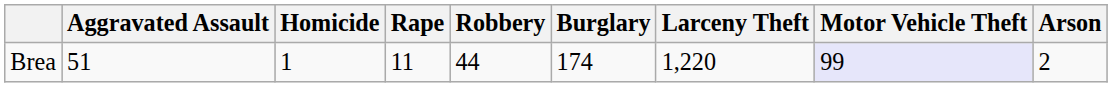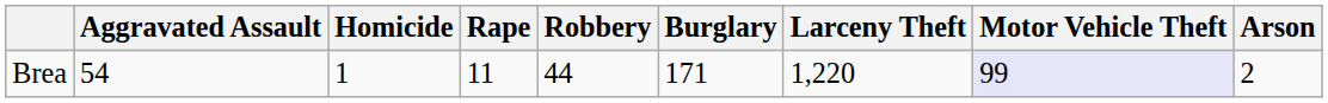 <table class="wikitable">
 <tr>
 <th></th>
 <th>Aggravated Assault</th>
 <th>Homicide</th>
 <th>Rape</th>
 <th>Robbery</th>
 <th>Burglary</th>
 <th>Larceny Theft</th>
 <th>Motor Vehicle Theft</th>
 <th>Arson</th>
 </tr>
 <tr>
 <td>Brea</td>
-<td>51</td>
+<td>54</td>
 <td>1</td>
 <td>11</td>
 <td>44</td>
-<td>174</td>
+<td>171</td>
 <td>1,220</td>
 <td style="background: lavender;">99</td>
 <td>2</td>
 </tr>
 </table>
